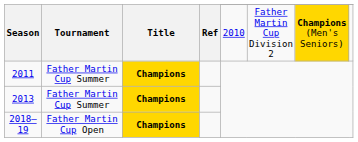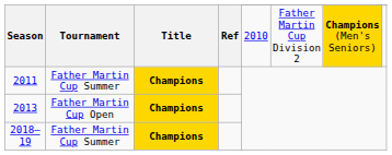 <table class="wikitable sortable" style="text-align:center" width="80%">
 <tr>
 <th style="width:25px;" rowspan="2">Season</th>
 <th style="width:180px;" rowspan="2">Tournament</th>
 <th style="width:180px;" rowspan="2">Title</th>
 <th style="width:25px;" rowspan="2">Ref</th>
 </tr>
 <tr align=center>
 <td rowspan=1><a href='#'>2010</a></td>
 <td rowspan=1><a href='#'>Father Martin Cup</a> Division 2</td>
 <td style="background:gold;"><strong>Champions</strong> (Men's Seniors)</td>
 <td></td>
 </tr>
 <tr align=center>
 <td rowspan=1><a href='#'>2011</a></td>
 <td rowspan=1><a href='#'>Father Martin Cup</a> Summer</td>
 <td style="background:gold;"><strong>Champions</strong></td>
 <td></td>
 </tr>
 <tr align=center>
 <td rowspan=1><a href='#'>2013</a></td>
-<td rowspan=1><a href='#'>Father Martin Cup</a> Summer</td>
+<td rowspan=1><a href='#'>Father Martin Cup</a> Open</td>
 <td style="background:gold;"><strong>Champions</strong></td>
 <td></td>
 </tr>
 <tr align=center>
 <td rowspan=1><a href='#'>2018–19</a></td>
-<td rowspan=1><a href='#'>Father Martin Cup</a> Open</td>
+<td rowspan=1><a href='#'>Father Martin Cup</a> Summer</td>
 <td style="background:gold;"><strong>Champions</strong></td>
 <td></td>
 </tr>
 </table>
